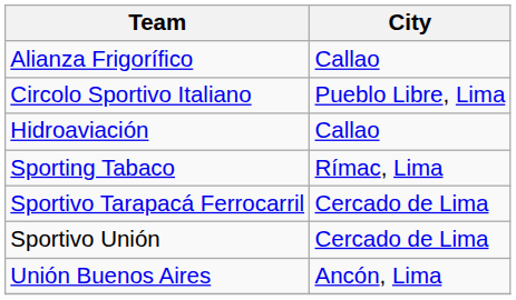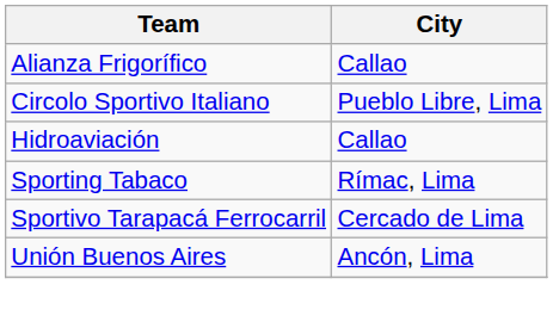 <table class="wikitable sortable">
 <tr>
 <th>Team</th>
 <th>City</th>
 </tr>
 <tr>
 <td><a href='#'>Alianza Frigorífico</a></td>
 <td><a href='#'>Callao</a></td>
 </tr>
 <tr>
 <td><a href='#'>Circolo Sportivo Italiano</a></td>
 <td><a href='#'>Pueblo Libre</a>, <a href='#'>Lima</a></td>
 </tr>
 <tr>
 <td><a href='#'>Hidroaviación</a></td>
 <td><a href='#'>Callao</a></td>
 </tr>
 <tr>
 <td><a href='#'>Sporting Tabaco</a></td>
 <td><a href='#'>Rímac</a>, <a href='#'>Lima</a></td>
 </tr>
 <tr>
 <td><a href='#'>Sportivo Tarapacá Ferrocarril</a></td>
 <td><a href='#'>Cercado de Lima</a></td>
 </tr>
 <tr>
-<td>Sportivo Unión</td>
-<td><a href='#'>Cercado de Lima</a></td>
-</tr>
-<tr>
 <td><a href='#'>Unión Buenos Aires</a></td>
 <td><a href='#'>Ancón</a>, <a href='#'>Lima</a></td>
 </tr>
 <tr>
 </tr>
 </table>
